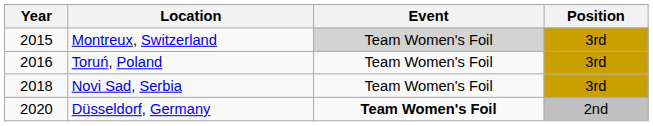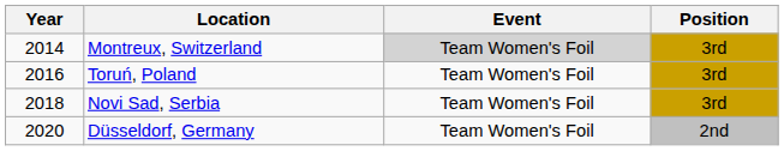 <table class="wikitable" width="50%" style="font-size:90%; text-align:center;">
 <tr>
 <th>Year</th>
 <th>Location</th>
 <th>Event</th>
 <th>Position</th>
 </tr>
 <tr>
-<td>2015</td>
+<td>2014</td>
 <td rowspan="1" align="left"> <a href='#'>Montreux</a>, <a href='#'>Switzerland</a></td>
 <td style="background: lightgrey;">Team Women's Foil</td>
 <td bgcolor="caramel">3rd</td>
 </tr>
 <tr>
 <td>2016</td>
 <td rowspan="1" align="left"> <a href='#'>Toruń</a>, <a href='#'>Poland</a></td>
 <td>Team Women's Foil</td>
 <td bgcolor="caramel">3rd</td>
 </tr>
 <tr>
 <td>2018</td>
 <td rowspan="1" align="left"> <a href='#'>Novi Sad</a>, <a href='#'>Serbia</a></td>
 <td>Team Women's Foil</td>
 <td bgcolor="caramel">3rd</td>
 </tr>
 <tr>
 <td>2020</td>
 <td rowspan="1" align="left"> <a href='#'>Düsseldorf</a>, <a href='#'>Germany</a></td>
-<td><strong>Team Women's Foil</strong></td>
+<td>Team Women's Foil</td>
 <td bgcolor="silver">2nd</td>
 </tr>
 </table>
